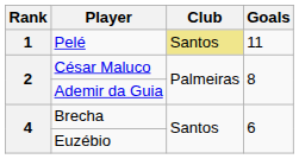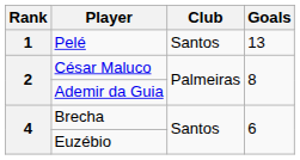 <table class="wikitable">
 <tr>
 <th>Rank</th>
 <th>Player</th>
 <th>Club</th>
 <th>Goals</th>
 </tr>
 <tr>
 <th>1</th>
 <td><a href='#'>Pelé</a></td>
-<td style="background: khaki;">Santos</td>
-<td>11</td>
+<td>Santos</td>
+<td>13</td>
 </tr>
 <tr>
 <th rowspan="2">2</th>
 <td><a href='#'>César Maluco</a></td>
 <td rowspan="2">Palmeiras</td>
 <td rowspan="2">8</td>
 </tr>
 <tr>
 <td><a href='#'>Ademir da Guia</a></td>
 </tr>
 <tr>
 <th rowspan="2">4</th>
 <td>Brecha</td>
 <td rowspan="2">Santos</td>
 <td rowspan="2">6</td>
 </tr>
 <tr>
 <td>Euzébio</td>
 </tr>
 </table>
